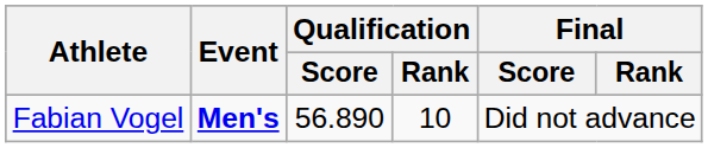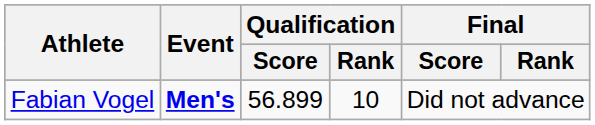 <table class="wikitable" style="font-size:90%">
 <tr>
 <th rowspan="2">Athlete</th>
 <th rowspan="2">Event</th>
 <th colspan="2">Qualification</th>
 <th colspan="2">Final</th>
 </tr>
 <tr style="font-size:95%">
 <th>Score</th>
 <th>Rank</th>
 <th>Score</th>
 <th>Rank</th>
 </tr>
 <tr align=center>
 <td align=left><a href='#'>Fabian Vogel</a></td>
 <td align=left><strong><a href='#'>Men's</a></strong></td>
-<td>56.890</td>
+<td>56.899</td>
 <td>10</td>
 <td colspan="2">Did not advance</td>
 </tr>
 </table>
